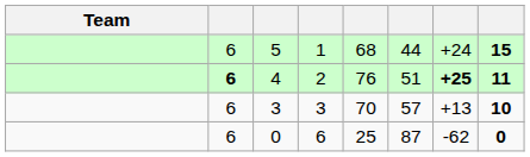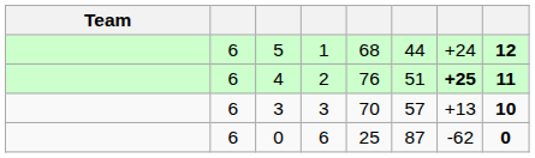 <table class="wikitable" style="text-align:center;font-size:95%">
 <tr>
 <th width=160>Team</th>
 <th width=30></th>
 <th width=30></th>
 <th width=30></th>
 <th width=30></th>
 <th width=30></th>
 <th width=30></th>
 <th width=30></th>
 </tr>
 <tr bgcolor=ccffcc>
 <td align="left"></td>
 <td>6</td>
 <td>5</td>
 <td>1</td>
 <td>68</td>
 <td>44</td>
 <td>+24</td>
-<td><strong>15</strong></td>
+<td><strong>12</strong></td>
 </tr>
 <tr bgcolor=ccffcc>
 <td align="left"></td>
-<td><strong>6</strong></td>
+<td>6</td>
 <td>4</td>
 <td>2</td>
 <td>76</td>
 <td>51</td>
 <td><strong>+25</strong></td>
 <td><strong>11</strong></td>
 </tr>
 <tr>
 <td align="left"></td>
 <td>6</td>
 <td>3</td>
 <td>3</td>
 <td>70</td>
 <td>57</td>
 <td>+13</td>
 <td><strong>10</strong></td>
 </tr>
 <tr>
 <td align="left"></td>
 <td>6</td>
 <td>0</td>
 <td>6</td>
 <td>25</td>
 <td>87</td>
 <td>-62</td>
 <td><strong>0</strong></td>
 </tr>
 </table>
